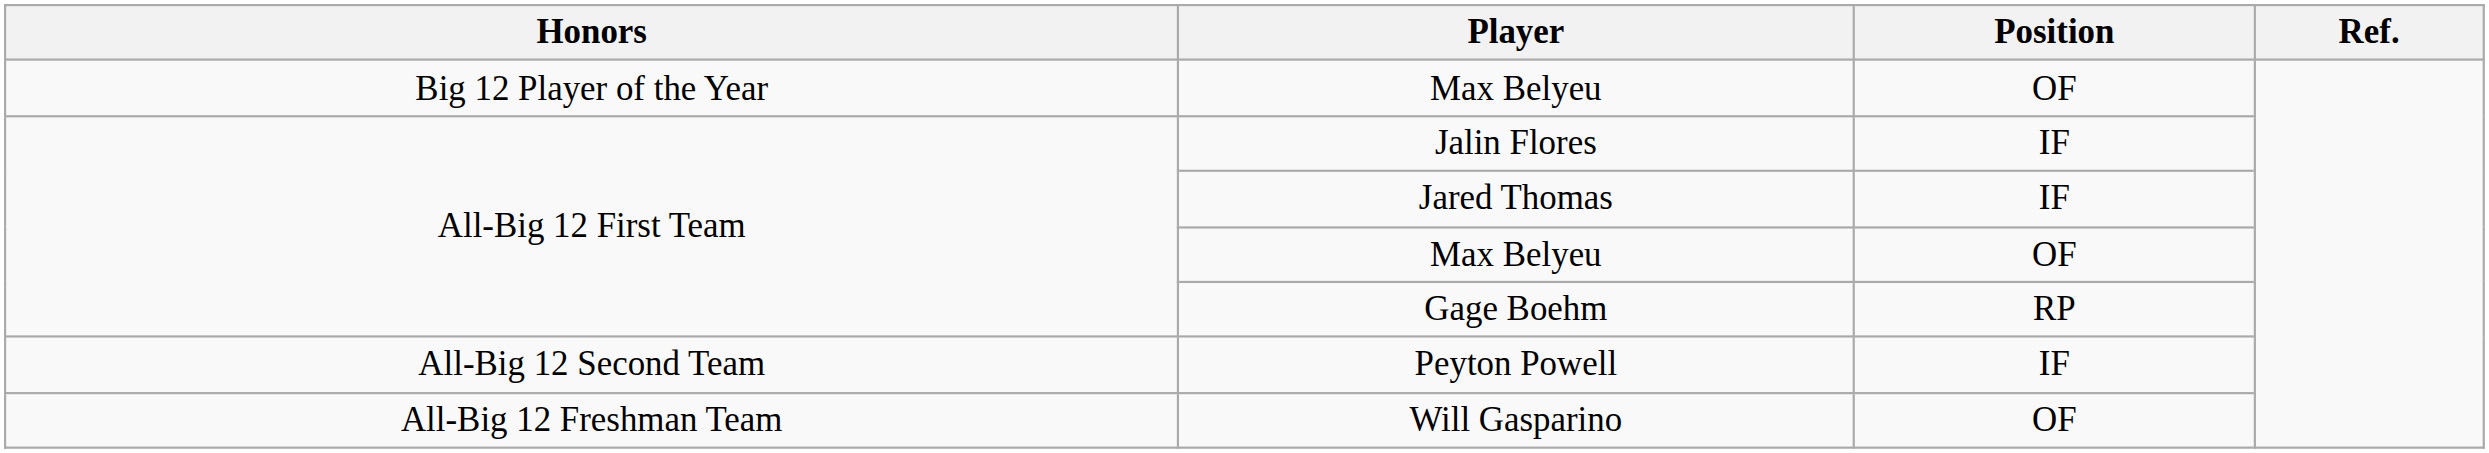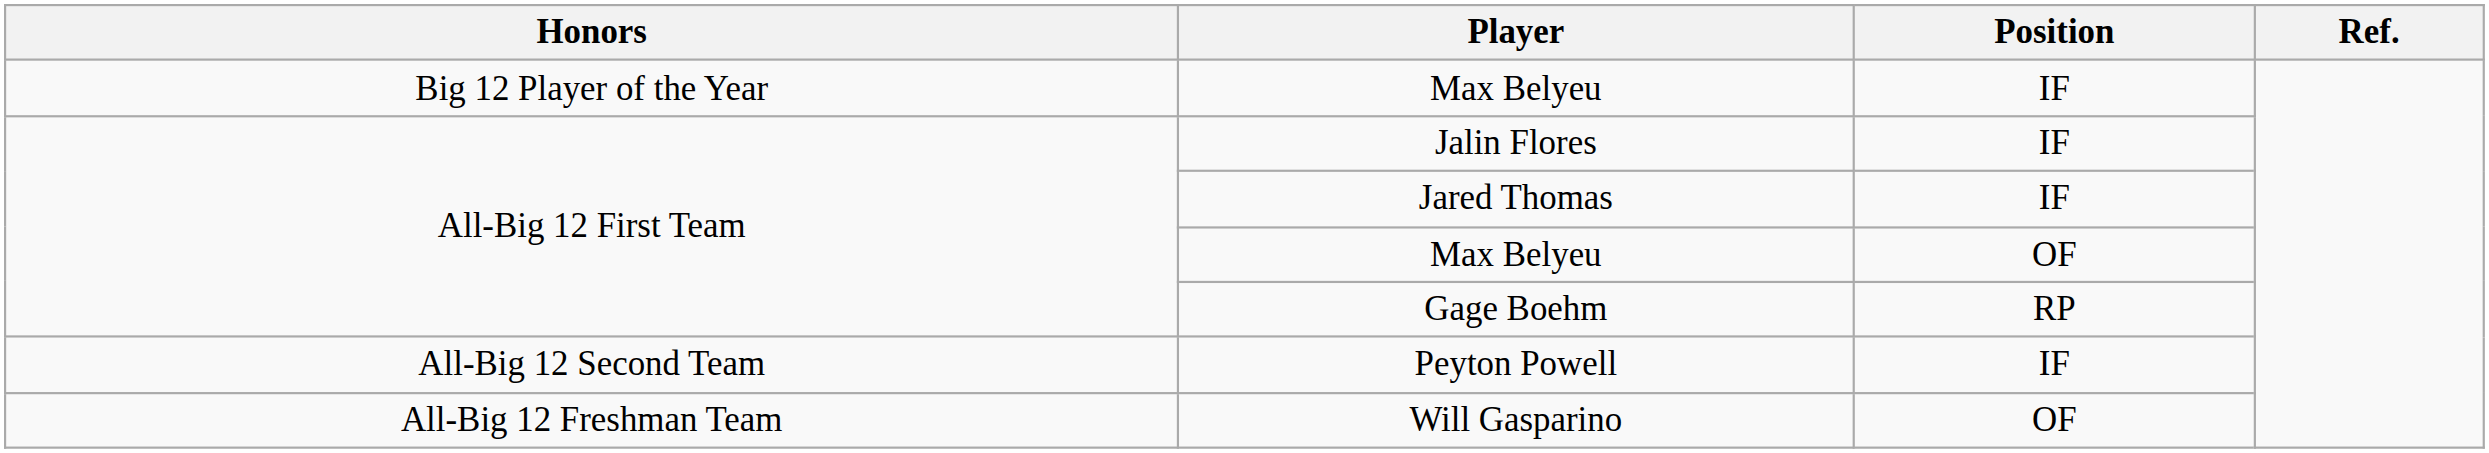 <table class="wikitable" style="width: 90%;text-align: center;">
 <tr>
 <th style=>Honors</th>
 <th style=>Player</th>
 <th style=>Position</th>
 <th style=>Ref.</th>
 </tr>
 <tr align="center">
 <td>Big 12 Player of the Year</td>
 <td>Max Belyeu</td>
-<td>OF</td>
+<td>IF</td>
 <td rowspan="7"></td>
 </tr>
 <tr align="center">
 <td rowspan="4">All-Big 12 First Team</td>
 <td>Jalin Flores</td>
 <td>IF</td>
 </tr>
 <tr align="center">
 <td>Jared Thomas</td>
 <td>IF</td>
 </tr>
 <tr align="center">
 <td>Max Belyeu</td>
 <td>OF</td>
 </tr>
 <tr align="center">
 <td>Gage Boehm</td>
 <td>RP</td>
 </tr>
 <tr align="center">
 <td>All-Big 12 Second Team</td>
 <td>Peyton Powell</td>
 <td>IF</td>
 </tr>
 <tr align="center">
 <td>All-Big 12 Freshman Team</td>
 <td>Will Gasparino</td>
 <td>OF</td>
 </tr>
 </table>
